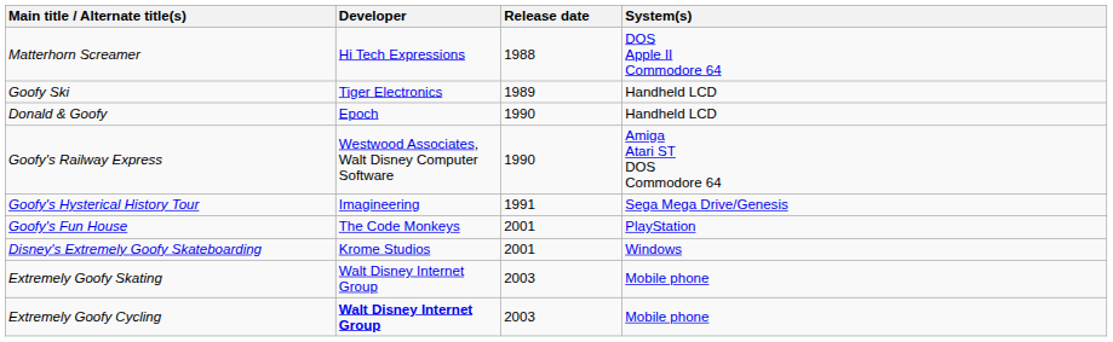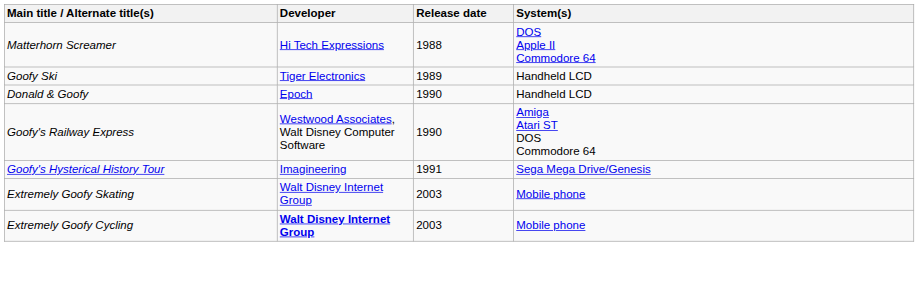 <table class="wikitable sortable" style="width: 100%;">
 <tr>
 <th style="width:30%; text-align:left;">Main title / Alternate title(s)</th>
 <th style="width:15%; text-align:left;">Developer</th>
 <th style="width:11%; text-align:left;">Release date</th>
 <th style="width:44%; text-align:left;">System(s)</th>
 </tr>
 <tr>
 <td><em>Matterhorn Screamer</em></td>
 <td><a href='#'>Hi Tech Expressions</a></td>
 <td>1988</td>
 <td><a href='#'>DOS</a><br><a href='#'>Apple II</a><br><a href='#'>Commodore 64</a></td>
 </tr>
 <tr>
 <td><em>Goofy Ski</em></td>
 <td><a href='#'>Tiger Electronics</a></td>
 <td>1989</td>
 <td>Handheld LCD</td>
 </tr>
 <tr>
 <td><em>Donald & Goofy</em></td>
 <td><a href='#'>Epoch</a></td>
 <td>1990</td>
 <td>Handheld LCD</td>
 </tr>
 <tr>
 <td><em>Goofy's Railway Express</em></td>
 <td><a href='#'>Westwood Associates</a>, Walt Disney Computer Software</td>
 <td>1990</td>
 <td><a href='#'>Amiga</a><br><a href='#'>Atari ST</a><br>DOS<br>Commodore 64</td>
 </tr>
 <tr>
 <td><em><a href='#'>Goofy's Hysterical History Tour</a></em></td>
 <td><a href='#'>Imagineering</a></td>
 <td>1991</td>
 <td><a href='#'>Sega Mega Drive/Genesis</a></td>
 </tr>
 <tr>
-<td><em><a href='#'>Goofy's Fun House</a></em></td>
-<td><a href='#'>The Code Monkeys</a></td>
-<td>2001</td>
-<td><a href='#'>PlayStation</a></td>
-</tr>
-<tr>
-<td><em><a href='#'>Disney's Extremely Goofy Skateboarding</a></em></td>
-<td><a href='#'>Krome Studios</a></td>
-<td>2001</td>
-<td><a href='#'>Windows</a></td>
-</tr>
-<tr>
 <td><em>Extremely Goofy Skating</em></td>
 <td><a href='#'>Walt Disney Internet Group</a></td>
 <td>2003</td>
 <td><a href='#'>Mobile phone</a></td>
 </tr>
 <tr>
 <td><em>Extremely Goofy Cycling</em></td>
 <td><strong><a href='#'>Walt Disney Internet Group</a></strong></td>
 <td>2003</td>
 <td><a href='#'>Mobile phone</a></td>
 </tr>
 </table>
